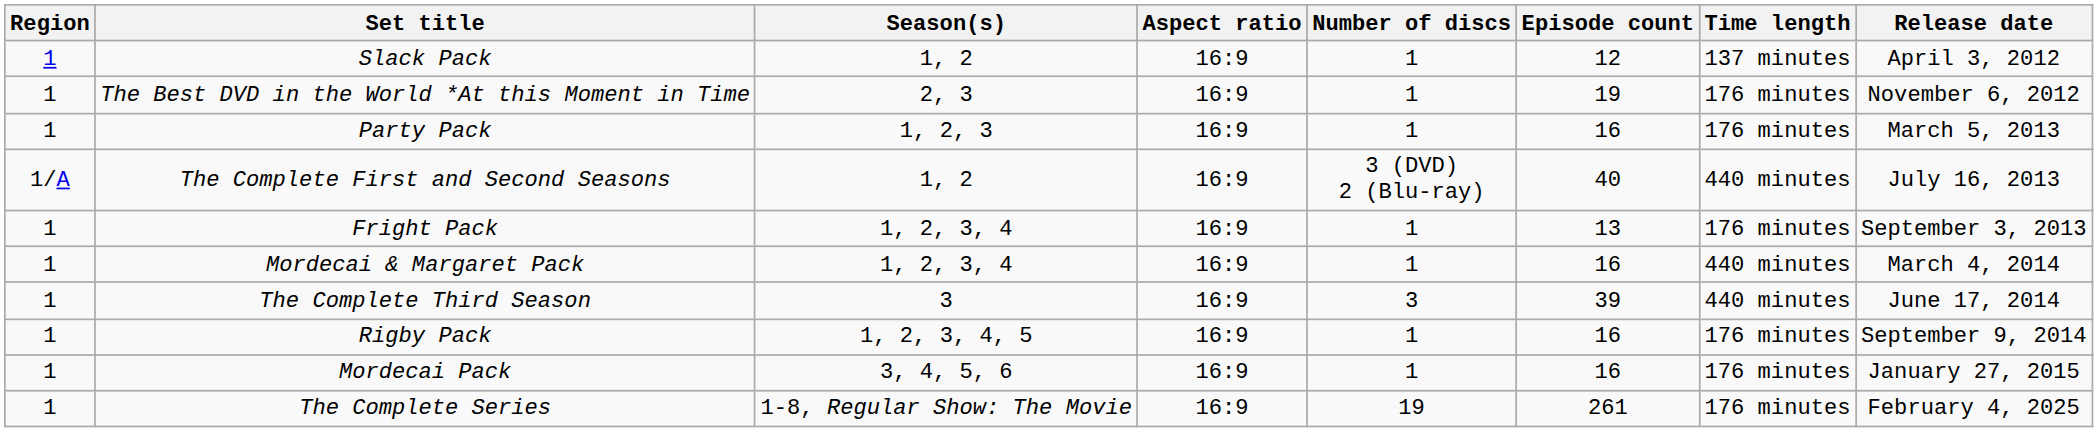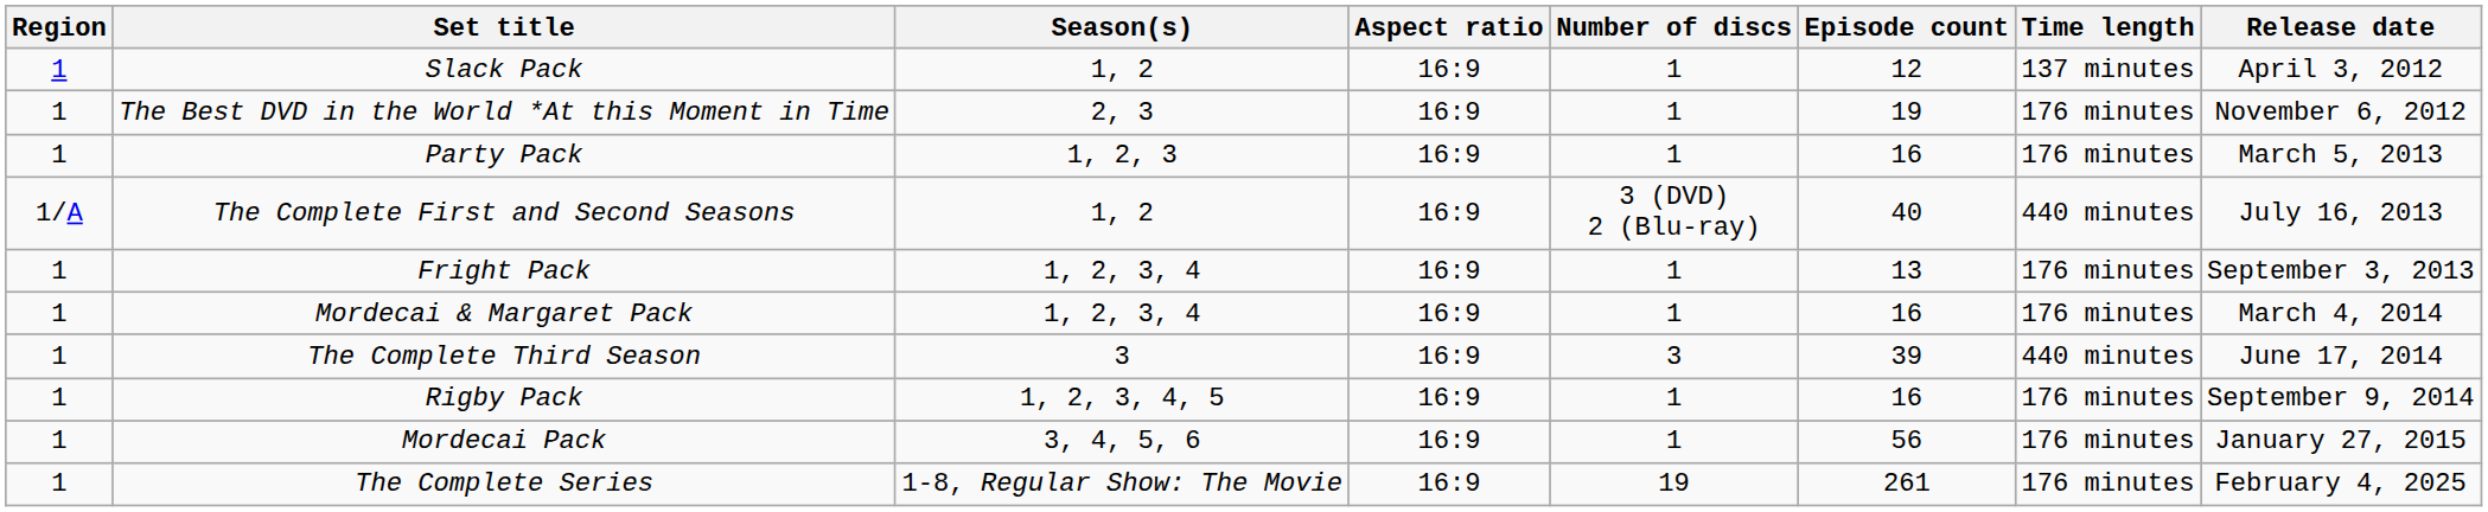 <table class="wikitable" style="text-align: center">
 <tr>
 <th>Region</th>
 <th>Set title</th>
 <th>Season(s)</th>
 <th>Aspect ratio</th>
 <th>Number of discs</th>
 <th>Episode count</th>
 <th>Time length</th>
 <th>Release date</th>
 </tr>
 <tr>
 <td><a href='#'>1</a></td>
 <td><em>Slack Pack</em></td>
 <td>1, 2</td>
 <td>16:9</td>
 <td>1</td>
 <td>12</td>
 <td>137 minutes</td>
 <td>April 3, 2012</td>
 </tr>
 <tr>
 <td>1</td>
 <td><em>The Best DVD in the World *At this Moment in Time</em></td>
 <td>2, 3</td>
 <td>16:9</td>
 <td>1</td>
 <td>19</td>
 <td>176 minutes</td>
 <td>November 6, 2012</td>
 </tr>
 <tr>
 <td>1</td>
 <td><em>Party Pack</em></td>
 <td>1, 2, 3</td>
 <td>16:9</td>
 <td>1</td>
 <td>16</td>
 <td>176 minutes</td>
 <td>March 5, 2013</td>
 </tr>
 <tr>
 <td>1/<a href='#'>A</a></td>
 <td><em>The Complete First and Second Seasons</em></td>
 <td>1, 2</td>
 <td>16:9</td>
 <td>3 (DVD)<br>2 (Blu-ray)</td>
 <td>40</td>
 <td>440 minutes</td>
 <td>July 16, 2013</td>
 </tr>
 <tr>
 <td>1</td>
 <td><em>Fright Pack</em></td>
 <td>1, 2, 3, 4</td>
 <td>16:9</td>
 <td>1</td>
 <td>13</td>
 <td>176 minutes</td>
 <td>September 3, 2013</td>
 </tr>
 <tr>
 <td>1</td>
 <td><em>Mordecai & Margaret Pack</em></td>
 <td>1, 2, 3, 4</td>
 <td>16:9</td>
 <td>1</td>
 <td>16</td>
-<td>440 minutes</td>
+<td>176 minutes</td>
 <td>March 4, 2014</td>
 </tr>
 <tr>
 <td>1</td>
 <td><em>The Complete Third Season</em></td>
 <td>3</td>
 <td>16:9</td>
 <td>3</td>
 <td>39</td>
 <td>440 minutes</td>
 <td>June 17, 2014</td>
 </tr>
 <tr>
 <td>1</td>
 <td><em>Rigby Pack</em></td>
 <td>1, 2, 3, 4, 5</td>
 <td>16:9</td>
 <td>1</td>
 <td>16</td>
 <td>176 minutes</td>
 <td>September 9, 2014</td>
 </tr>
 <tr>
 <td>1</td>
 <td><em>Mordecai Pack</em></td>
 <td>3, 4, 5, 6</td>
 <td>16:9</td>
 <td>1</td>
-<td>16</td>
+<td>56</td>
 <td>176 minutes</td>
 <td>January 27, 2015</td>
 </tr>
 <tr>
 <td>1</td>
 <td><em>The Complete Series</em></td>
 <td>1-8, <em>Regular Show: The Movie</em></td>
 <td>16:9</td>
 <td>19</td>
 <td>261</td>
 <td>176 minutes</td>
 <td>February 4, 2025</td>
 </tr>
 </table>
